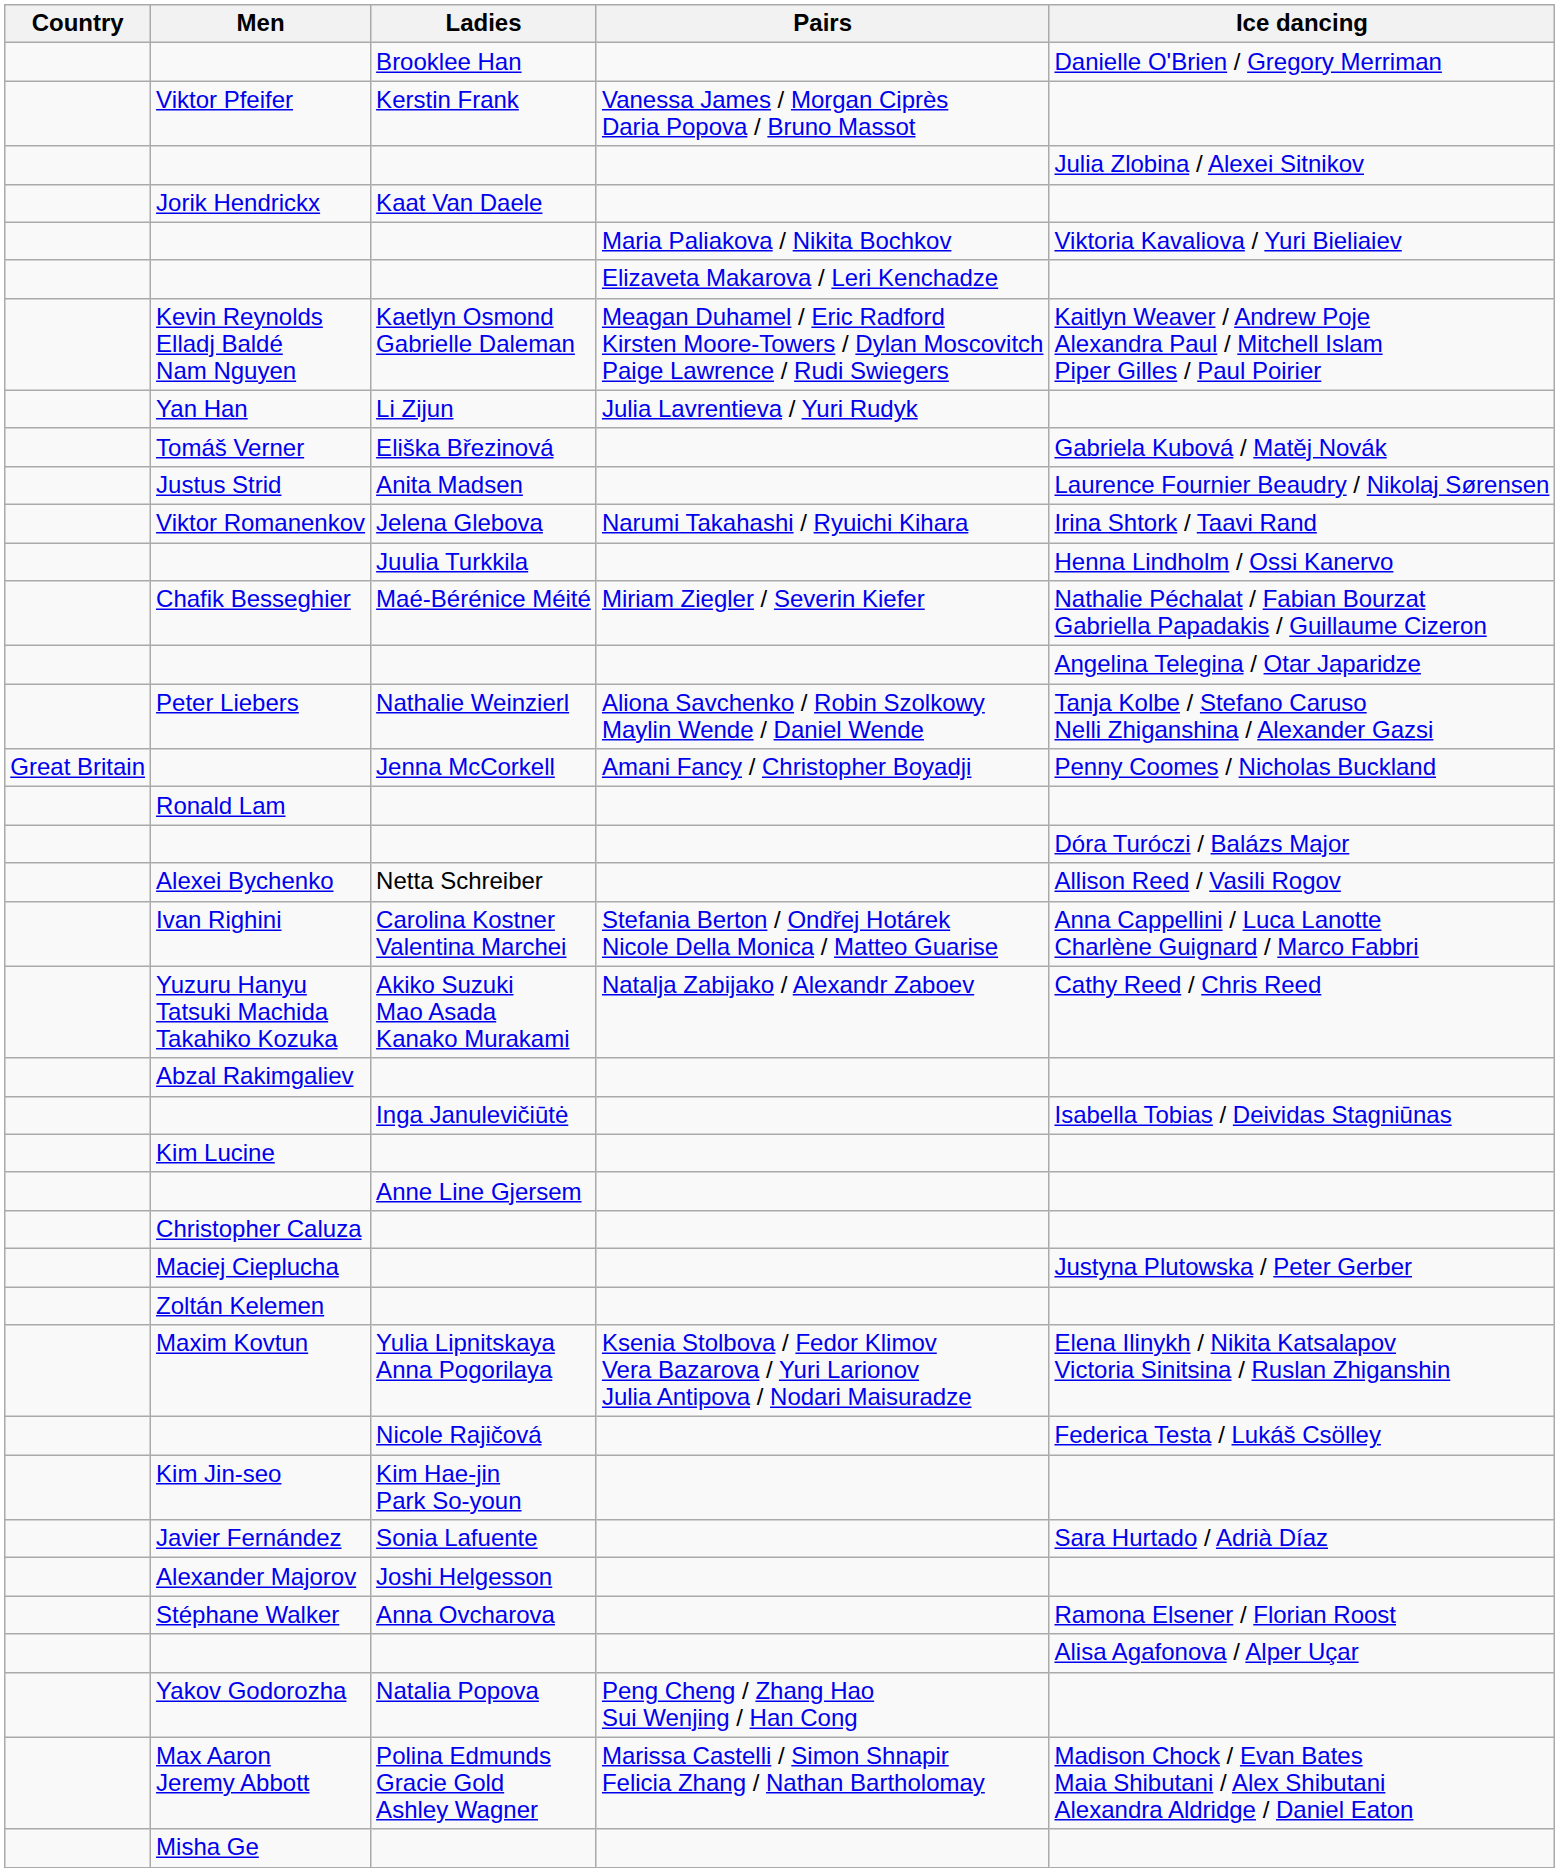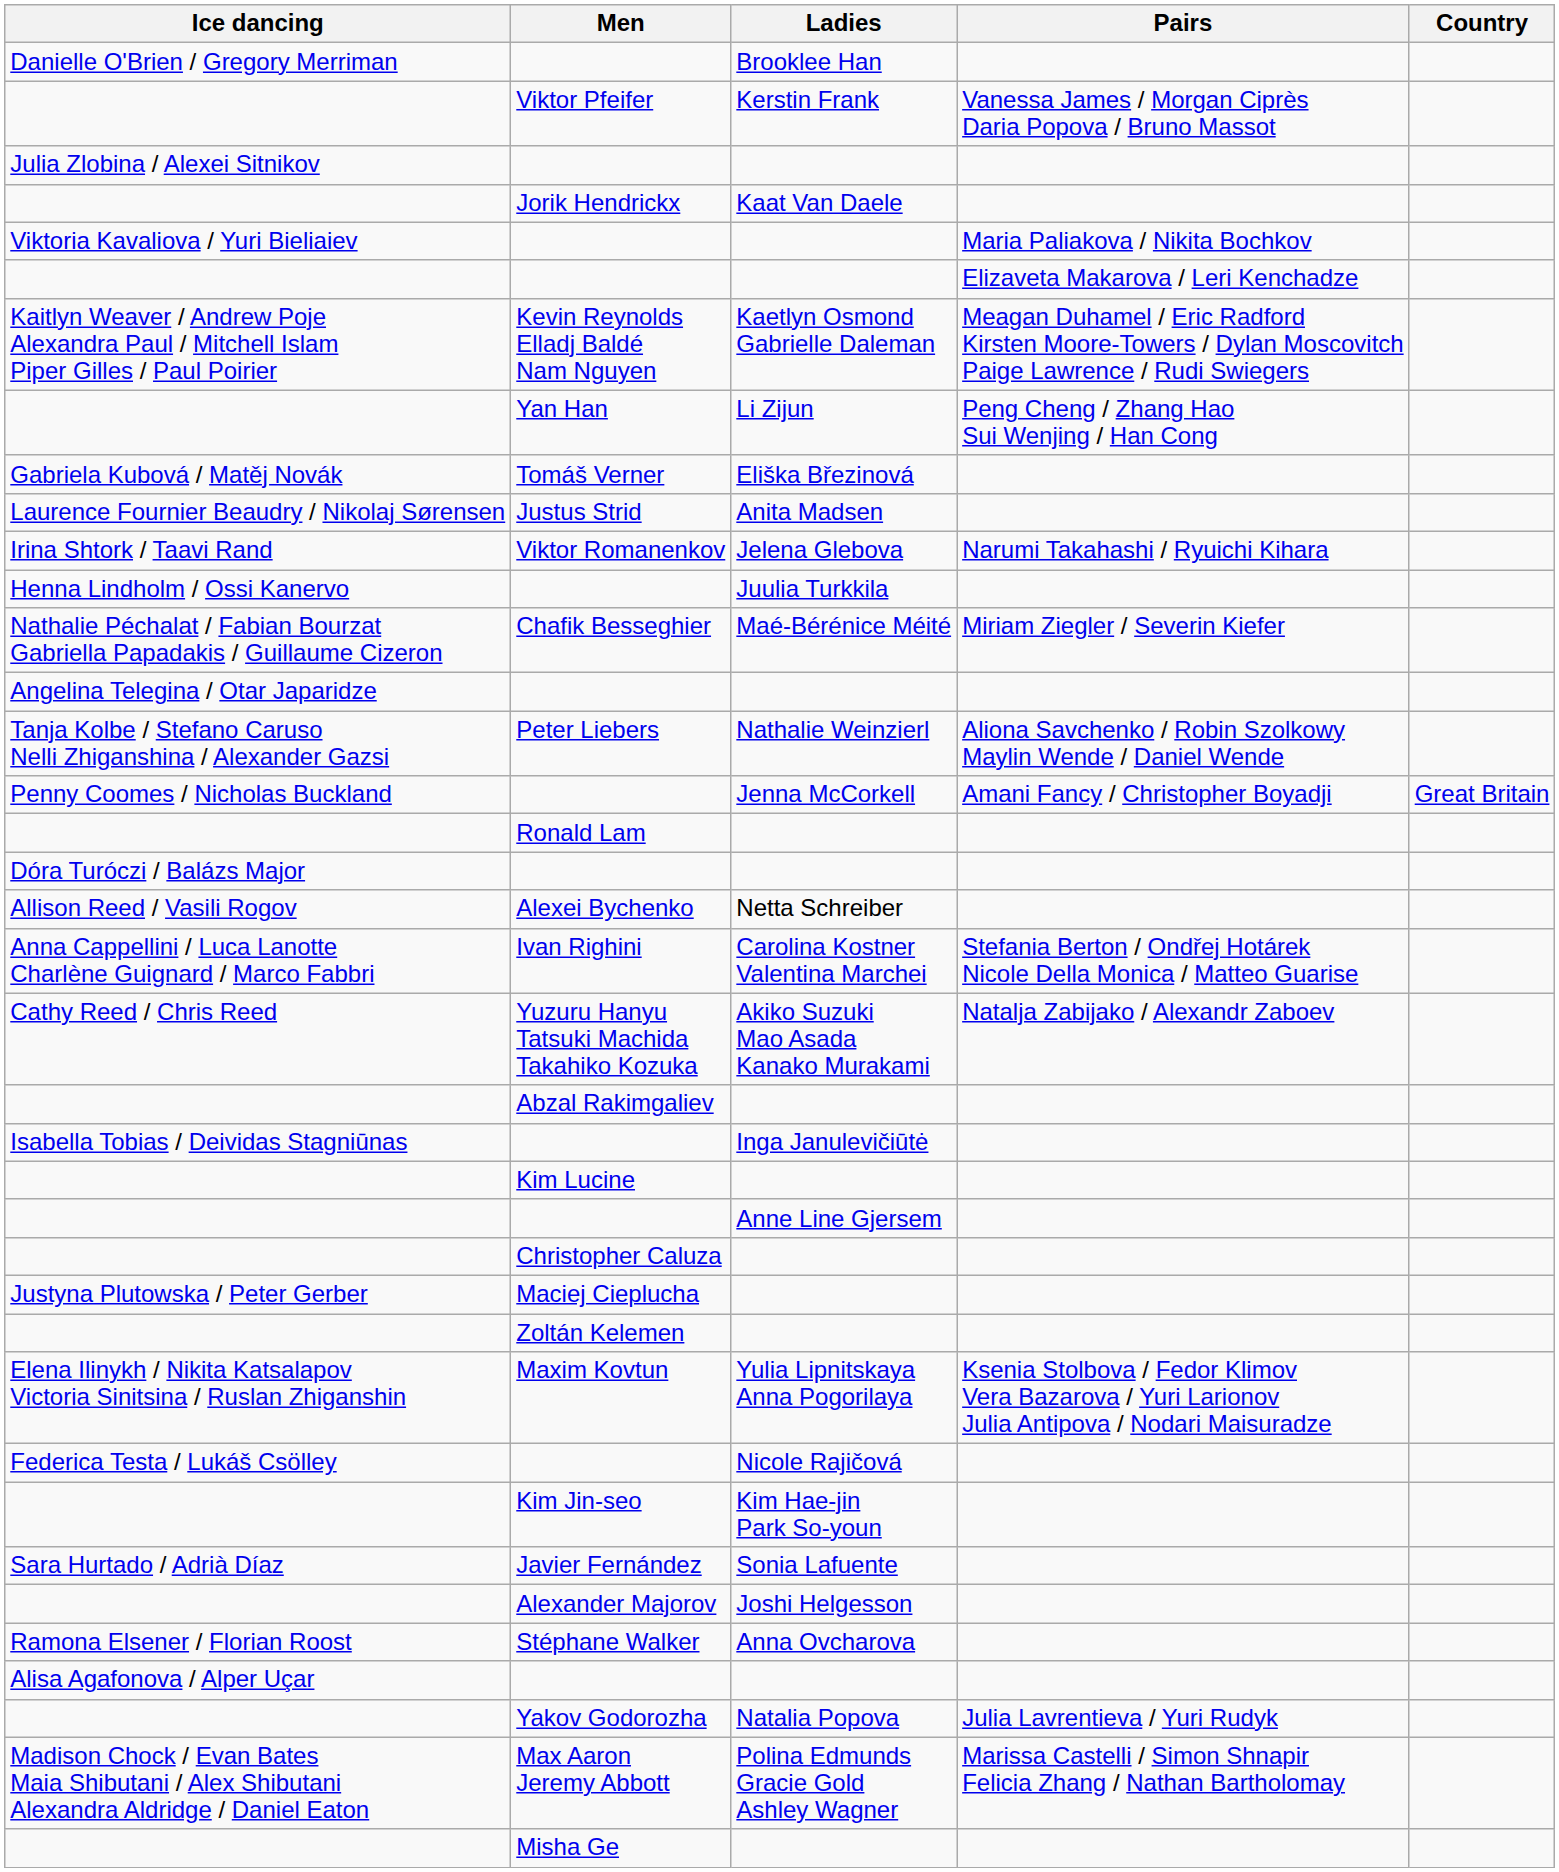 <table class="wikitable">
 <tr>
-<th>Country</th>
+<th>Ice dancing</th>
 <th>Men</th>
 <th>Ladies</th>
 <th>Pairs</th>
-<th>Ice dancing</th>
+<th>Country</th>
 </tr>
 <tr valign="top">
-<td></td>
+<td><a href='#'>Danielle O'Brien</a> / <a href='#'>Gregory Merriman</a></td>
 <td></td>
 <td><a href='#'>Brooklee Han</a></td>
 <td></td>
-<td><a href='#'>Danielle O'Brien</a> / <a href='#'>Gregory Merriman</a></td>
+<td></td>
 </tr>
 <tr valign="top">
 <td></td>
 <td><a href='#'>Viktor Pfeifer</a></td>
 <td><a href='#'>Kerstin Frank</a></td>
 <td><a href='#'>Vanessa James</a> / <a href='#'>Morgan Ciprès</a> <br> <a href='#'>Daria Popova</a> / <a href='#'>Bruno Massot</a></td>
 <td></td>
 </tr>
 <tr valign="top">
+<td><a href='#'>Julia Zlobina</a> / <a href='#'>Alexei Sitnikov</a></td>
 <td></td>
 <td></td>
 <td></td>
 <td></td>
-<td><a href='#'>Julia Zlobina</a> / <a href='#'>Alexei Sitnikov</a></td>
 </tr>
 <tr valign="top">
 <td></td>
 <td><a href='#'>Jorik Hendrickx</a></td>
 <td><a href='#'>Kaat Van Daele</a></td>
 <td></td>
 <td></td>
 </tr>
 <tr valign="top">
-<td></td>
+<td><a href='#'>Viktoria Kavaliova</a> / <a href='#'>Yuri Bieliaiev</a></td>
 <td></td>
 <td></td>
 <td><a href='#'>Maria Paliakova</a> / <a href='#'>Nikita Bochkov</a></td>
-<td><a href='#'>Viktoria Kavaliova</a> / <a href='#'>Yuri Bieliaiev</a></td>
+<td></td>
 </tr>
 <tr valign="top">
 <td></td>
 <td></td>
 <td></td>
 <td><a href='#'>Elizaveta Makarova</a> / <a href='#'>Leri Kenchadze</a></td>
 <td></td>
 </tr>
 <tr valign="top">
-<td></td>
+<td><a href='#'>Kaitlyn Weaver</a> / <a href='#'>Andrew Poje</a> <br> <a href='#'>Alexandra Paul</a> / <a href='#'>Mitchell Islam</a> <br> <a href='#'>Piper Gilles</a> / <a href='#'>Paul Poirier</a></td>
 <td><a href='#'>Kevin Reynolds</a> <br> <a href='#'>Elladj Baldé</a> <br> <a href='#'>Nam Nguyen</a></td>
 <td><a href='#'>Kaetlyn Osmond</a> <br> <a href='#'>Gabrielle Daleman</a></td>
 <td><a href='#'>Meagan Duhamel</a> / <a href='#'>Eric Radford</a> <br> <a href='#'>Kirsten Moore-Towers</a> / <a href='#'>Dylan Moscovitch</a> <br> <a href='#'>Paige Lawrence</a> / <a href='#'>Rudi Swiegers</a></td>
-<td><a href='#'>Kaitlyn Weaver</a> / <a href='#'>Andrew Poje</a> <br> <a href='#'>Alexandra Paul</a> / <a href='#'>Mitchell Islam</a> <br> <a href='#'>Piper Gilles</a> / <a href='#'>Paul Poirier</a></td>
+<td></td>
 </tr>
 <tr valign="top">
 <td></td>
 <td><a href='#'>Yan Han</a></td>
 <td><a href='#'>Li Zijun</a></td>
-<td><a href='#'>Julia Lavrentieva</a> / <a href='#'>Yuri Rudyk</a></td>
+<td><a href='#'>Peng Cheng</a> / <a href='#'>Zhang Hao</a> <br> <a href='#'>Sui Wenjing</a> / <a href='#'>Han Cong</a></td>
 <td></td>
 </tr>
 <tr valign="top">
-<td></td>
+<td><a href='#'>Gabriela Kubová</a> / <a href='#'>Matěj Novák</a></td>
 <td><a href='#'>Tomáš Verner</a></td>
 <td><a href='#'>Eliška Březinová</a></td>
 <td></td>
-<td><a href='#'>Gabriela Kubová</a> / <a href='#'>Matěj Novák</a></td>
+<td></td>
 </tr>
 <tr valign="top">
-<td></td>
+<td><a href='#'>Laurence Fournier Beaudry</a> / <a href='#'>Nikolaj Sørensen</a></td>
 <td><a href='#'>Justus Strid</a></td>
 <td><a href='#'>Anita Madsen</a></td>
 <td></td>
-<td><a href='#'>Laurence Fournier Beaudry</a> / <a href='#'>Nikolaj Sørensen</a></td>
+<td></td>
 </tr>
 <tr valign="top">
-<td></td>
+<td><a href='#'>Irina Shtork</a> / <a href='#'>Taavi Rand</a></td>
 <td><a href='#'>Viktor Romanenkov</a></td>
 <td><a href='#'>Jelena Glebova</a></td>
 <td><a href='#'>Narumi Takahashi</a> / <a href='#'>Ryuichi Kihara</a></td>
-<td><a href='#'>Irina Shtork</a> / <a href='#'>Taavi Rand</a></td>
+<td></td>
 </tr>
 <tr valign="top">
-<td></td>
+<td><a href='#'>Henna Lindholm</a> / <a href='#'>Ossi Kanervo</a></td>
 <td></td>
 <td><a href='#'>Juulia Turkkila</a></td>
 <td></td>
-<td><a href='#'>Henna Lindholm</a> / <a href='#'>Ossi Kanervo</a></td>
+<td></td>
 </tr>
 <tr valign="top">
-<td></td>
+<td><a href='#'>Nathalie Péchalat</a> / <a href='#'>Fabian Bourzat</a> <br> <a href='#'>Gabriella Papadakis</a> / <a href='#'>Guillaume Cizeron</a></td>
 <td><a href='#'>Chafik Besseghier</a></td>
 <td><a href='#'>Maé-Bérénice Méité</a></td>
 <td><a href='#'>Miriam Ziegler</a> / <a href='#'>Severin Kiefer</a></td>
-<td><a href='#'>Nathalie Péchalat</a> / <a href='#'>Fabian Bourzat</a> <br> <a href='#'>Gabriella Papadakis</a> / <a href='#'>Guillaume Cizeron</a></td>
+<td></td>
 </tr>
 <tr valign="top">
+<td><a href='#'>Angelina Telegina</a> / <a href='#'>Otar Japaridze</a></td>
 <td></td>
 <td></td>
 <td></td>
 <td></td>
-<td><a href='#'>Angelina Telegina</a> / <a href='#'>Otar Japaridze</a></td>
 </tr>
 <tr valign="top">
-<td></td>
+<td><a href='#'>Tanja Kolbe</a> / <a href='#'>Stefano Caruso</a> <br> <a href='#'>Nelli Zhiganshina</a> / <a href='#'>Alexander Gazsi</a></td>
 <td><a href='#'>Peter Liebers</a></td>
 <td><a href='#'>Nathalie Weinzierl</a></td>
 <td><a href='#'>Aliona Savchenko</a> / <a href='#'>Robin Szolkowy</a> <br> <a href='#'>Maylin Wende</a> / <a href='#'>Daniel Wende</a></td>
-<td><a href='#'>Tanja Kolbe</a> / <a href='#'>Stefano Caruso</a> <br> <a href='#'>Nelli Zhiganshina</a> / <a href='#'>Alexander Gazsi</a></td>
+<td></td>
 </tr>
 <tr valign="top">
-<td> <a href='#'>Great Britain</a></td>
+<td><a href='#'>Penny Coomes</a> / <a href='#'>Nicholas Buckland</a></td>
 <td></td>
 <td><a href='#'>Jenna McCorkell</a></td>
 <td><a href='#'>Amani Fancy</a> / <a href='#'>Christopher Boyadji</a></td>
-<td><a href='#'>Penny Coomes</a> / <a href='#'>Nicholas Buckland</a></td>
+<td> <a href='#'>Great Britain</a></td>
 </tr>
 <tr valign="top">
 <td></td>
 <td><a href='#'>Ronald Lam</a></td>
 <td></td>
 <td></td>
 <td></td>
 </tr>
 <tr valign="top">
+<td><a href='#'>Dóra Turóczi</a> / <a href='#'>Balázs Major</a></td>
 <td></td>
 <td></td>
 <td></td>
 <td></td>
-<td><a href='#'>Dóra Turóczi</a> / <a href='#'>Balázs Major</a></td>
 </tr>
 <tr valign="top">
-<td></td>
+<td><a href='#'>Allison Reed</a> / <a href='#'>Vasili Rogov</a></td>
 <td><a href='#'>Alexei Bychenko</a></td>
 <td>Netta Schreiber</td>
 <td></td>
-<td><a href='#'>Allison Reed</a> / <a href='#'>Vasili Rogov</a></td>
+<td></td>
 </tr>
 <tr valign="top">
-<td></td>
+<td><a href='#'>Anna Cappellini</a> / <a href='#'>Luca Lanotte</a> <br> <a href='#'>Charlène Guignard</a> / <a href='#'>Marco Fabbri</a></td>
 <td><a href='#'>Ivan Righini</a></td>
 <td><a href='#'>Carolina Kostner</a> <br> <a href='#'>Valentina Marchei</a></td>
 <td><a href='#'>Stefania Berton</a> / <a href='#'>Ondřej Hotárek</a> <br> <a href='#'>Nicole Della Monica</a> / <a href='#'>Matteo Guarise</a></td>
-<td><a href='#'>Anna Cappellini</a> / <a href='#'>Luca Lanotte</a> <br> <a href='#'>Charlène Guignard</a> / <a href='#'>Marco Fabbri</a></td>
+<td></td>
 </tr>
 <tr valign="top">
-<td></td>
+<td><a href='#'>Cathy Reed</a> / <a href='#'>Chris Reed</a></td>
 <td><a href='#'>Yuzuru Hanyu</a> <br> <a href='#'>Tatsuki Machida</a> <br> <a href='#'>Takahiko Kozuka</a></td>
 <td><a href='#'>Akiko Suzuki</a> <br> <a href='#'>Mao Asada</a> <br> <a href='#'>Kanako Murakami</a></td>
 <td><a href='#'>Natalja Zabijako</a> / <a href='#'>Alexandr Zaboev</a></td>
-<td><a href='#'>Cathy Reed</a> / <a href='#'>Chris Reed</a></td>
+<td></td>
 </tr>
 <tr valign="top">
 <td></td>
 <td><a href='#'>Abzal Rakimgaliev</a></td>
 <td></td>
 <td></td>
 <td></td>
 </tr>
 <tr valign="top">
-<td></td>
+<td><a href='#'>Isabella Tobias</a> / <a href='#'>Deividas Stagniūnas</a></td>
 <td></td>
 <td><a href='#'>Inga Janulevičiūtė</a></td>
 <td></td>
-<td><a href='#'>Isabella Tobias</a> / <a href='#'>Deividas Stagniūnas</a></td>
+<td></td>
 </tr>
 <tr valign="top">
 <td></td>
 <td><a href='#'>Kim Lucine</a></td>
 <td></td>
 <td></td>
 <td></td>
 </tr>
 <tr valign="top">
 <td></td>
 <td></td>
 <td><a href='#'>Anne Line Gjersem</a></td>
 <td></td>
 <td></td>
 </tr>
 <tr valign="top">
 <td></td>
 <td><a href='#'>Christopher Caluza</a></td>
 <td></td>
 <td></td>
 <td></td>
 </tr>
 <tr valign="top">
-<td></td>
+<td><a href='#'>Justyna Plutowska</a> / <a href='#'>Peter Gerber</a></td>
 <td><a href='#'>Maciej Cieplucha</a></td>
 <td></td>
 <td></td>
-<td><a href='#'>Justyna Plutowska</a> / <a href='#'>Peter Gerber</a></td>
+<td></td>
 </tr>
 <tr valign="top">
 <td></td>
 <td><a href='#'>Zoltán Kelemen</a></td>
 <td></td>
 <td></td>
 <td></td>
 </tr>
 <tr valign="top">
-<td></td>
+<td><a href='#'>Elena Ilinykh</a> / <a href='#'>Nikita Katsalapov</a> <br> <a href='#'>Victoria Sinitsina</a> / <a href='#'>Ruslan Zhiganshin</a></td>
 <td><a href='#'>Maxim Kovtun</a></td>
 <td><a href='#'>Yulia Lipnitskaya</a> <br> <a href='#'>Anna Pogorilaya</a></td>
 <td><a href='#'>Ksenia Stolbova</a> / <a href='#'>Fedor Klimov</a> <br> <a href='#'>Vera Bazarova</a> / <a href='#'>Yuri Larionov</a> <br> <a href='#'>Julia Antipova</a> / <a href='#'>Nodari Maisuradze</a></td>
-<td><a href='#'>Elena Ilinykh</a> / <a href='#'>Nikita Katsalapov</a> <br> <a href='#'>Victoria Sinitsina</a> / <a href='#'>Ruslan Zhiganshin</a></td>
+<td></td>
 </tr>
 <tr valign="top">
-<td></td>
+<td><a href='#'>Federica Testa</a> / <a href='#'>Lukáš Csölley</a></td>
 <td></td>
 <td><a href='#'>Nicole Rajičová</a></td>
 <td></td>
-<td><a href='#'>Federica Testa</a> / <a href='#'>Lukáš Csölley</a></td>
+<td></td>
 </tr>
 <tr valign="top">
 <td></td>
 <td><a href='#'>Kim Jin-seo</a></td>
 <td><a href='#'>Kim Hae-jin</a> <br> <a href='#'>Park So-youn</a></td>
 <td></td>
 <td></td>
 </tr>
 <tr valign="top">
-<td></td>
+<td><a href='#'>Sara Hurtado</a> / <a href='#'>Adrià Díaz</a></td>
 <td><a href='#'>Javier Fernández</a></td>
 <td><a href='#'>Sonia Lafuente</a></td>
 <td></td>
-<td><a href='#'>Sara Hurtado</a> / <a href='#'>Adrià Díaz</a></td>
+<td></td>
 </tr>
 <tr valign="top">
 <td></td>
 <td><a href='#'>Alexander Majorov</a></td>
 <td><a href='#'>Joshi Helgesson</a></td>
 <td></td>
 <td></td>
 </tr>
 <tr valign="top">
-<td></td>
+<td><a href='#'>Ramona Elsener</a> / <a href='#'>Florian Roost</a></td>
 <td><a href='#'>Stéphane Walker</a></td>
 <td><a href='#'>Anna Ovcharova</a></td>
 <td></td>
-<td><a href='#'>Ramona Elsener</a> / <a href='#'>Florian Roost</a></td>
+<td></td>
 </tr>
 <tr valign="top">
+<td><a href='#'>Alisa Agafonova</a> / <a href='#'>Alper Uçar</a></td>
 <td></td>
 <td></td>
 <td></td>
 <td></td>
-<td><a href='#'>Alisa Agafonova</a> / <a href='#'>Alper Uçar</a></td>
 </tr>
 <tr valign="top">
 <td></td>
 <td><a href='#'>Yakov Godorozha</a></td>
 <td><a href='#'>Natalia Popova</a></td>
-<td><a href='#'>Peng Cheng</a> / <a href='#'>Zhang Hao</a> <br> <a href='#'>Sui Wenjing</a> / <a href='#'>Han Cong</a></td>
+<td><a href='#'>Julia Lavrentieva</a> / <a href='#'>Yuri Rudyk</a></td>
 <td></td>
 </tr>
 <tr valign="top">
-<td></td>
+<td><a href='#'>Madison Chock</a> / <a href='#'>Evan Bates</a> <br> <a href='#'>Maia Shibutani</a> / <a href='#'>Alex Shibutani</a> <br> <a href='#'>Alexandra Aldridge</a> / <a href='#'>Daniel Eaton</a></td>
 <td><a href='#'>Max Aaron</a> <br> <a href='#'>Jeremy Abbott</a></td>
 <td><a href='#'>Polina Edmunds</a> <br> <a href='#'>Gracie Gold</a> <br> <a href='#'>Ashley Wagner</a></td>
 <td><a href='#'>Marissa Castelli</a> / <a href='#'>Simon Shnapir</a> <br> <a href='#'>Felicia Zhang</a> / <a href='#'>Nathan Bartholomay</a></td>
-<td><a href='#'>Madison Chock</a> / <a href='#'>Evan Bates</a> <br> <a href='#'>Maia Shibutani</a> / <a href='#'>Alex Shibutani</a> <br> <a href='#'>Alexandra Aldridge</a> / <a href='#'>Daniel Eaton</a></td>
+<td></td>
 </tr>
 <tr valign="top">
 <td></td>
 <td><a href='#'>Misha Ge</a></td>
 <td></td>
 <td></td>
 <td></td>
 </tr>
 </table>
